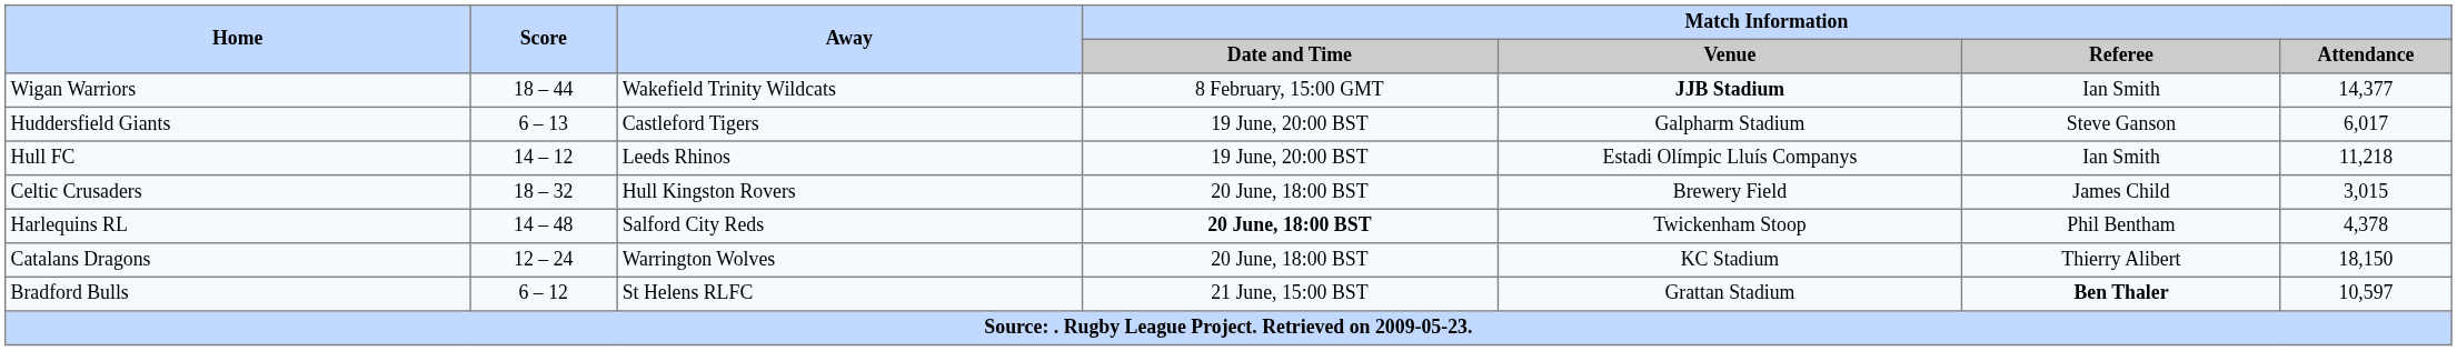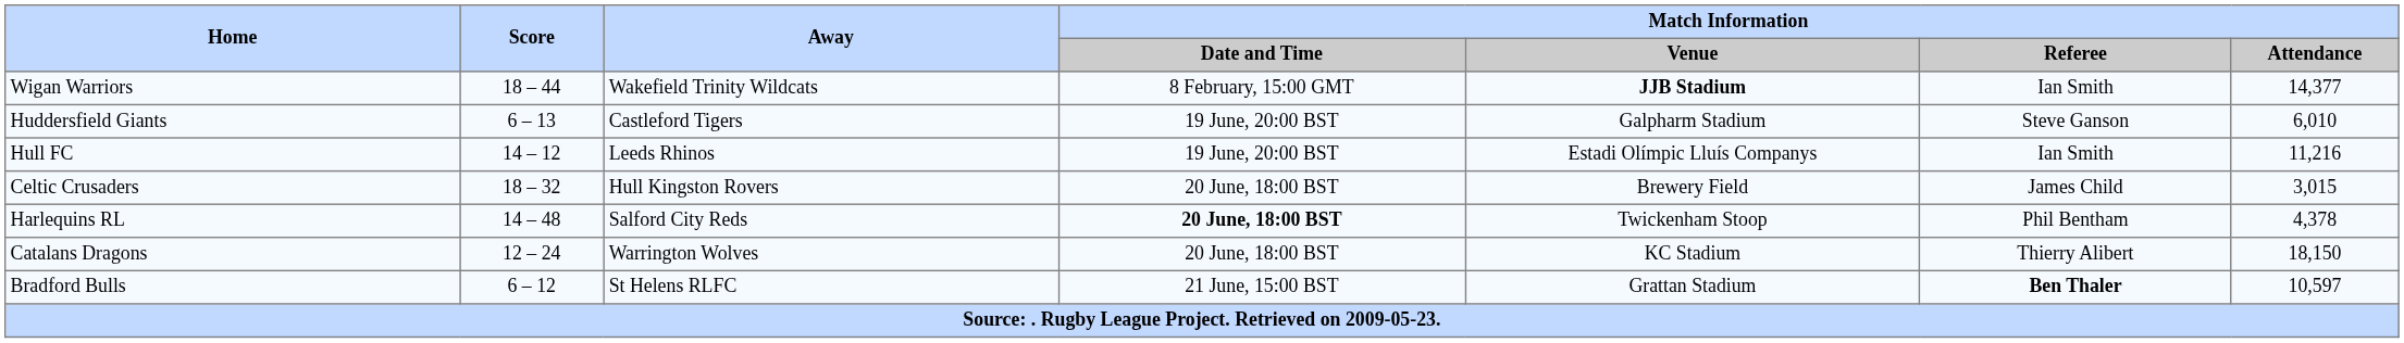 <table border=1 style="border-collapse:collapse; font-size:80%; text-align:center;" cellpadding=3 cellspacing=0 width=100%>
 <tr bgcolor=#C1D8FF>
 <th rowspan=2 width=19%>Home</th>
 <th rowspan=2 width=6%>Score</th>
 <th rowspan=2 width=19%>Away</th>
 <th colspan=6>Match Information</th>
 </tr>
 <tr bgcolor=#CCCCCC>
 <th width=17%>Date and Time</th>
 <th width=19%>Venue</th>
 <th width=13%>Referee</th>
 <th width=7%>Attendance</th>
 </tr>
 <tr bgcolor=#F5FAFF>
 <td align=left> Wigan Warriors</td>
 <td>18 – 44</td>
 <td align=left> Wakefield Trinity Wildcats</td>
 <td>8 February, 15:00 GMT</td>
 <td><strong>JJB Stadium</strong></td>
 <td>Ian Smith</td>
 <td>14,377</td>
 </tr>
 <tr bgcolor=#F5FAFF>
 <td align=left> Huddersfield Giants</td>
 <td>6 – 13</td>
 <td align=left> Castleford Tigers</td>
 <td>19 June, 20:00 BST</td>
 <td>Galpharm Stadium</td>
 <td>Steve Ganson</td>
-<td>6,017</td>
+<td>6,010</td>
 </tr>
 <tr bgcolor=#F5FAFF>
 <td align=left> Hull FC</td>
 <td>14 – 12</td>
 <td align=left> Leeds Rhinos</td>
 <td>19 June, 20:00 BST</td>
 <td>Estadi Olímpic Lluís Companys</td>
 <td>Ian Smith</td>
-<td>11,218</td>
+<td>11,216</td>
 </tr>
 <tr bgcolor=#F5FAFF>
 <td align=left> Celtic Crusaders</td>
 <td>18 – 32</td>
 <td align=left> Hull Kingston Rovers</td>
 <td>20 June, 18:00 BST</td>
 <td>Brewery Field</td>
 <td>James Child</td>
 <td>3,015</td>
 </tr>
 <tr bgcolor=#F5FAFF>
 <td align=left> Harlequins RL</td>
 <td>14 – 48</td>
 <td align=left> Salford City Reds</td>
 <td><strong>20 June, 18:00 BST</strong></td>
 <td>Twickenham Stoop</td>
 <td>Phil Bentham</td>
 <td>4,378</td>
 </tr>
 <tr bgcolor=#F5FAFF>
 <td align=left> Catalans Dragons</td>
 <td>12 – 24</td>
 <td align=left> Warrington Wolves</td>
 <td>20 June, 18:00 BST</td>
 <td>KC Stadium</td>
 <td>Thierry Alibert</td>
 <td>18,150</td>
 </tr>
 <tr bgcolor=#F5FAFF>
 <td align=left> Bradford Bulls</td>
 <td>6 – 12</td>
 <td align=left> St Helens RLFC</td>
 <td>21 June, 15:00 BST</td>
 <td>Grattan Stadium</td>
 <td><strong>Ben Thaler</strong></td>
 <td>10,597<br></td>
 </tr>
 <tr bgcolor=#C1D8FF>
 <th colspan="10">Source: . Rugby League Project. Retrieved on 2009-05-23.</th>
 </tr>
 </table>
